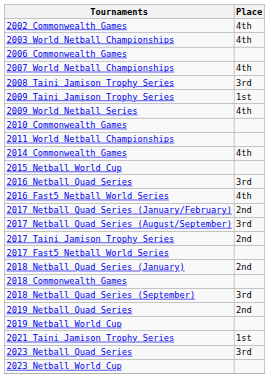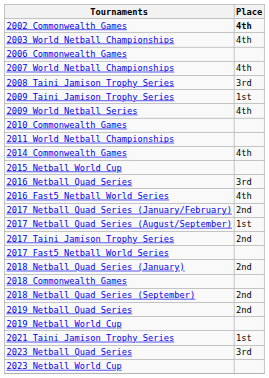 <table class="wikitable collapsible">
 <tr>
 <th>Tournaments</th>
 <th>Place</th>
 </tr>
 <tr>
 <td><a href='#'>2002 Commonwealth Games</a></td>
-<td>4th</td>
+<td><strong>4th</strong></td>
 </tr>
 <tr>
 <td><a href='#'>2003 World Netball Championships</a></td>
 <td>4th</td>
 </tr>
 <tr>
 <td><a href='#'>2006 Commonwealth Games</a></td>
 <td></td>
 </tr>
 <tr>
 <td><a href='#'>2007 World Netball Championships</a></td>
 <td>4th</td>
 </tr>
 <tr>
 <td><a href='#'>2008 Taini Jamison Trophy Series</a></td>
 <td>3rd</td>
 </tr>
 <tr>
 <td><a href='#'>2009 Taini Jamison Trophy Series</a><em></em></td>
 <td>1st</td>
 </tr>
 <tr>
 <td><a href='#'>2009 World Netball Series</a></td>
 <td>4th</td>
 </tr>
 <tr>
 <td><a href='#'>2010 Commonwealth Games</a></td>
 <td></td>
 </tr>
 <tr>
 <td><a href='#'>2011 World Netball Championships</a></td>
 <td></td>
 </tr>
 <tr>
 <td><a href='#'>2014 Commonwealth Games</a></td>
 <td>4th</td>
 </tr>
 <tr>
 <td><a href='#'>2015 Netball World Cup</a></td>
 <td></td>
 </tr>
 <tr>
 <td><a href='#'>2016 Netball Quad Series</a></td>
 <td>3rd</td>
 </tr>
 <tr>
 <td><a href='#'>2016 Fast5 Netball World Series</a></td>
 <td>4th</td>
 </tr>
 <tr>
 <td><a href='#'>2017 Netball Quad Series (January/February)</a></td>
 <td>2nd</td>
 </tr>
 <tr>
 <td><a href='#'>2017 Netball Quad Series (August/September)</a></td>
-<td>3rd</td>
+<td>1st</td>
 </tr>
 <tr>
 <td><a href='#'>2017 Taini Jamison Trophy Series</a></td>
 <td>2nd</td>
 </tr>
 <tr>
 <td><a href='#'>2017 Fast5 Netball World Series</a></td>
 <td></td>
 </tr>
 <tr>
 <td><a href='#'>2018 Netball Quad Series (January)</a></td>
 <td>2nd</td>
 </tr>
 <tr>
 <td><a href='#'>2018 Commonwealth Games</a></td>
 <td></td>
 </tr>
 <tr>
 <td><a href='#'>2018 Netball Quad Series (September)</a></td>
-<td>3rd</td>
+<td>2nd</td>
 </tr>
 <tr>
 <td><a href='#'>2019 Netball Quad Series</a></td>
 <td>2nd</td>
 </tr>
 <tr>
 <td><a href='#'>2019 Netball World Cup</a></td>
 <td></td>
 </tr>
 <tr>
 <td><a href='#'>2021 Taini Jamison Trophy Series</a></td>
 <td>1st</td>
 </tr>
 <tr>
 <td><a href='#'>2023 Netball Quad Series</a></td>
 <td>3rd</td>
 </tr>
 <tr>
 <td><a href='#'>2023 Netball World Cup</a></td>
 <td></td>
 </tr>
 <tr>
 </tr>
 </table>
